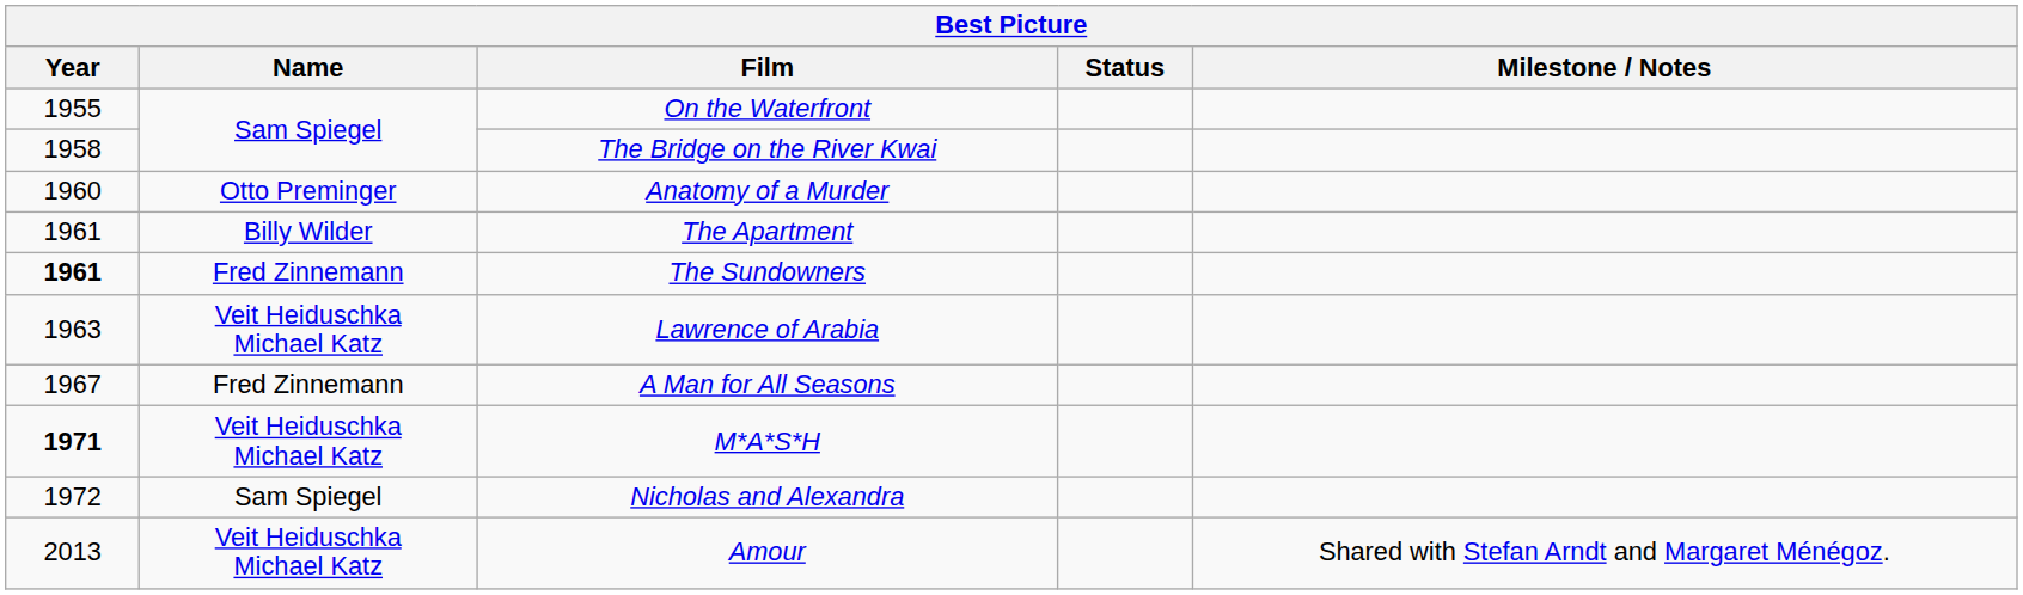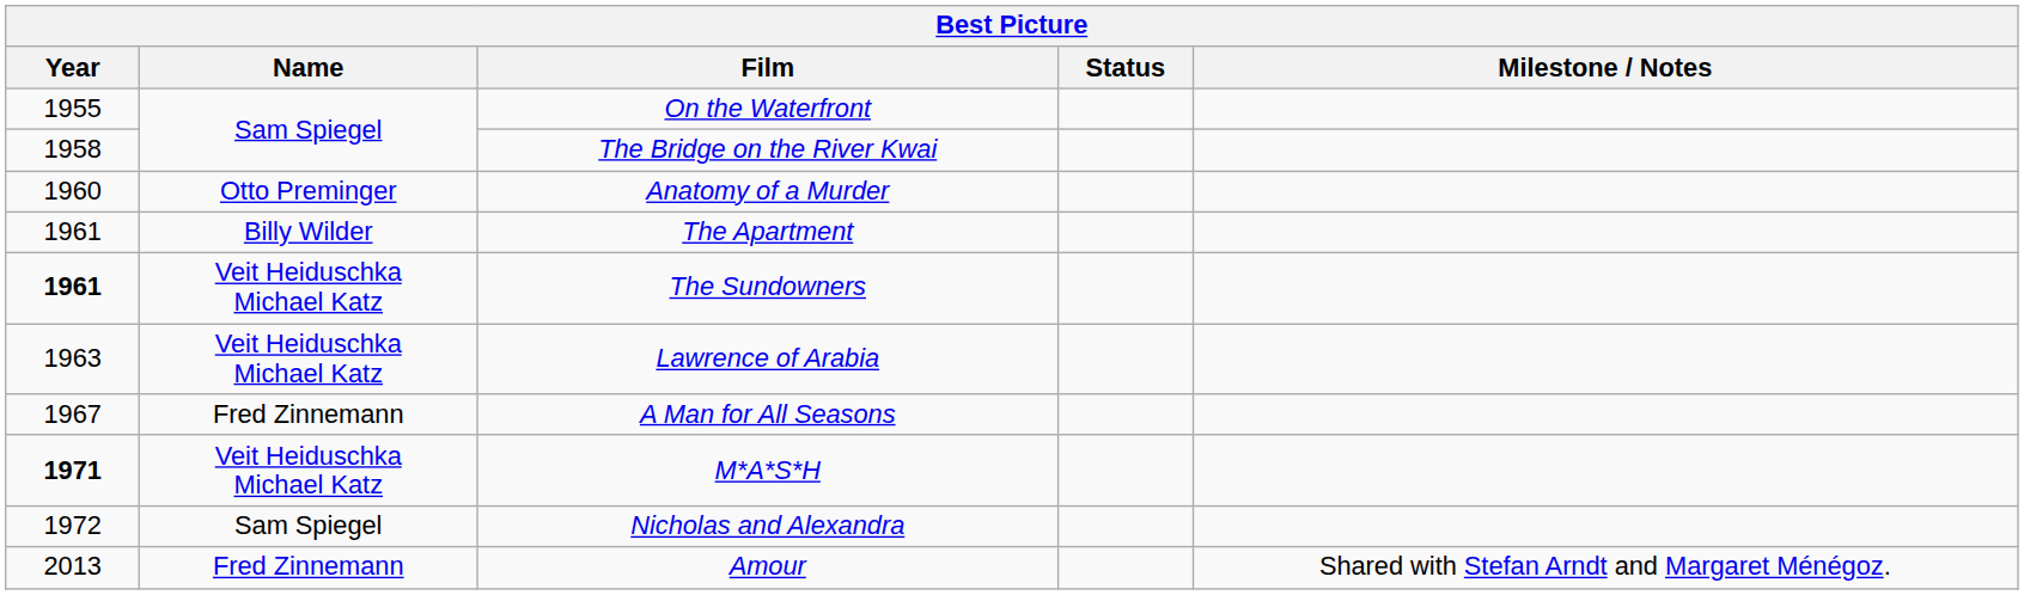 <table class="wikitable" style="text-align: center">
 <tr>
 <th colspan=6 style="text-align:center;"><a href='#'>Best Picture</a></th>
 </tr>
 <tr>
 <th style="width:075px;">Year</th>
 <th style="width:200px;">Name</th>
 <th style="width:350px;">Film</th>
 <th style="width:075px;">Status</th>
 <th style="width:500px;">Milestone / Notes</th>
 </tr>
 <tr>
 <td style="text-align: center">1955</td>
 <td rowspan= "2"><a href='#'>Sam Spiegel</a></td>
 <td><em><a href='#'>On the Waterfront</a></em></td>
 <td></td>
 <td></td>
 </tr>
 <tr>
 <td style="text-align: center">1958</td>
 <td><em><a href='#'>The Bridge on the River Kwai</a></em></td>
 <td></td>
 <td></td>
 </tr>
 <tr>
 <td style="text-align: center">1960</td>
 <td><a href='#'>Otto Preminger</a></td>
 <td><em><a href='#'>Anatomy of a Murder</a></em></td>
 <td></td>
 <td></td>
 </tr>
 <tr>
 <td style="text-align: center">1961</td>
 <td><a href='#'>Billy Wilder</a></td>
 <td><em><a href='#'>The Apartment</a></em></td>
 <td></td>
 <td></td>
 </tr>
 <tr>
 <td style="text-align: center"><strong>1961</strong></td>
-<td><a href='#'>Fred Zinnemann</a></td>
+<td><a href='#'>Veit Heiduschka</a><br><a href='#'>Michael Katz</a></td>
 <td><em><a href='#'>The Sundowners</a></em></td>
 <td></td>
 <td></td>
 </tr>
 <tr>
 <td style="text-align: center">1963</td>
 <td><a href='#'>Veit Heiduschka</a><br><a href='#'>Michael Katz</a></td>
 <td><em><a href='#'>Lawrence of Arabia</a></em></td>
 <td></td>
 <td></td>
 </tr>
 <tr>
 <td style="text-align: center">1967</td>
 <td>Fred Zinnemann</td>
 <td><em><a href='#'>A Man for All Seasons</a></em></td>
 <td></td>
 <td></td>
 </tr>
 <tr>
 <td style="text-align: center"><strong>1971</strong></td>
 <td><a href='#'>Veit Heiduschka</a><br><a href='#'>Michael Katz</a></td>
 <td><em><a href='#'>M*A*S*H</a></em></td>
 <td></td>
 <td></td>
 </tr>
 <tr>
 <td style="text-align: center">1972</td>
 <td>Sam Spiegel</td>
 <td><em><a href='#'>Nicholas and Alexandra</a></em></td>
 <td></td>
 <td></td>
 </tr>
 <tr>
 <td style="text-align: center">2013</td>
-<td><a href='#'>Veit Heiduschka</a><br><a href='#'>Michael Katz</a></td>
+<td><a href='#'>Fred Zinnemann</a></td>
 <td><em><a href='#'>Amour</a></em></td>
 <td></td>
 <td>Shared with <a href='#'>Stefan Arndt</a> and <a href='#'>Margaret Ménégoz</a>.</td>
 </tr>
 </table>
